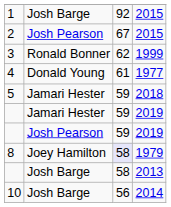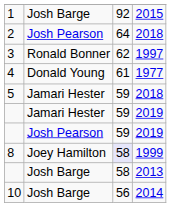 <table class="wikitable">
 <tr>
 </tr>
 <tr>
 <td>1</td>
 <td>Josh Barge</td>
 <td>92</td>
 <td><a href='#'>2015</a></td>
 </tr>
 <tr>
 <td>2</td>
 <td><a href='#'>Josh Pearson</a></td>
-<td>67</td>
-<td><a href='#'>2015</a></td>
+<td>64</td>
+<td><a href='#'>2018</a></td>
 </tr>
 <tr>
 <td>3</td>
 <td>Ronald Bonner</td>
 <td>62</td>
-<td><a href='#'>1999</a></td>
+<td><a href='#'>1997</a></td>
 </tr>
 <tr>
 <td>4</td>
 <td>Donald Young</td>
 <td>61</td>
 <td><a href='#'>1977</a></td>
 </tr>
 <tr>
 <td>5</td>
 <td>Jamari Hester</td>
 <td>59</td>
 <td><a href='#'>2018</a></td>
 </tr>
 <tr>
 <td></td>
 <td>Jamari Hester</td>
 <td>59</td>
 <td><a href='#'>2019</a></td>
 </tr>
 <tr>
 <td></td>
 <td><a href='#'>Josh Pearson</a></td>
 <td>59</td>
 <td><a href='#'>2019</a></td>
 </tr>
 <tr>
 <td>8</td>
 <td>Joey Hamilton</td>
 <td style="background: lavender;">58</td>
-<td><a href='#'>1979</a></td>
+<td><a href='#'>1999</a></td>
 </tr>
 <tr>
 <td></td>
 <td>Josh Barge</td>
 <td>58</td>
 <td><a href='#'>2013</a></td>
 </tr>
 <tr>
 <td>10</td>
 <td>Josh Barge</td>
 <td>56</td>
 <td><a href='#'>2014</a></td>
 </tr>
 </table>
